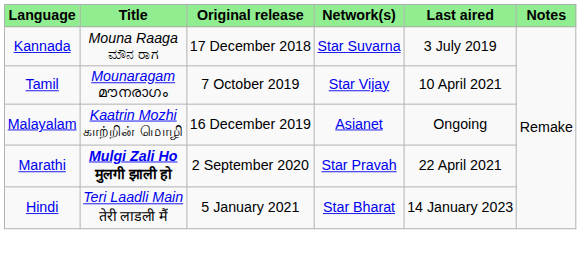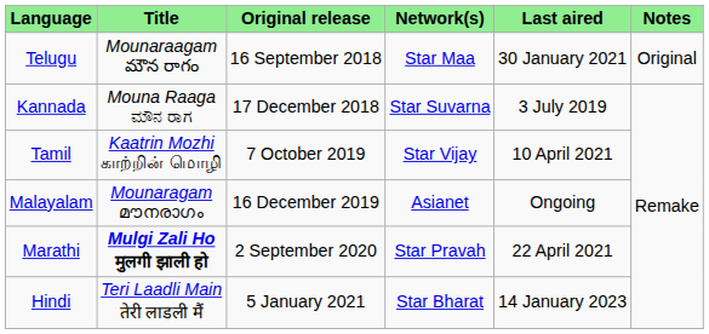 <table class="wikitable" style="text-align:center;">
 <tr>
 <th style="background:LightGreen;">Language</th>
 <th style="background:LightGreen;">Title</th>
 <th style="background:LightGreen;">Original release</th>
 <th style="background:LightGreen;">Network(s)</th>
 <th style="background:LightGreen;">Last aired</th>
 <th style="background:LightGreen;">Notes</th>
+</tr>
+<tr>
+<td><a href='#'>Telugu</a></td>
+<td><em>Mounaraagam</em> <br> మౌన రాగం</td>
+<td>16 September 2018</td>
+<td><a href='#'>Star Maa</a></td>
+<td>30 January 2021</td>
+<td>Original</td>
 </tr>
 <tr>
 <td><a href='#'>Kannada</a></td>
 <td><em>Mouna Raaga</em> <br> ಮೌನ ರಾಗ</td>
 <td>17 December 2018</td>
 <td><a href='#'>Star Suvarna</a></td>
 <td>3 July 2019</td>
 <td rowspan="5">Remake</td>
 </tr>
 <tr>
 <td><a href='#'>Tamil</a></td>
-<td><em><a href='#'>Mounaragam</a></em> <br> മൗനരാഗം</td>
+<td><em><a href='#'>Kaatrin Mozhi</a></em> <br> காற்றின் மொழி</td>
 <td>7 October 2019</td>
 <td><a href='#'>Star Vijay</a></td>
 <td>10 April 2021</td>
 </tr>
 <tr>
 <td><a href='#'>Malayalam</a></td>
-<td><em><a href='#'>Kaatrin Mozhi</a></em> <br> காற்றின் மொழி</td>
+<td><em><a href='#'>Mounaragam</a></em> <br> മൗനരാഗം</td>
 <td>16 December 2019</td>
 <td><a href='#'>Asianet</a></td>
 <td>Ongoing</td>
 </tr>
 <tr>
 <td><a href='#'>Marathi</a></td>
 <td><strong><em><a href='#'>Mulgi Zali Ho</a></em> <br> मुलगी झाली हो</strong></td>
 <td>2 September 2020</td>
 <td><a href='#'>Star Pravah</a></td>
 <td>22 April 2021</td>
 </tr>
 <tr>
 <td><a href='#'>Hindi</a></td>
 <td><em><a href='#'>Teri Laadli Main</a></em> <br> तेरी लाडली मैं</td>
 <td>5 January 2021</td>
 <td><a href='#'>Star Bharat</a></td>
 <td>14 January 2023</td>
 </tr>
 </table>
